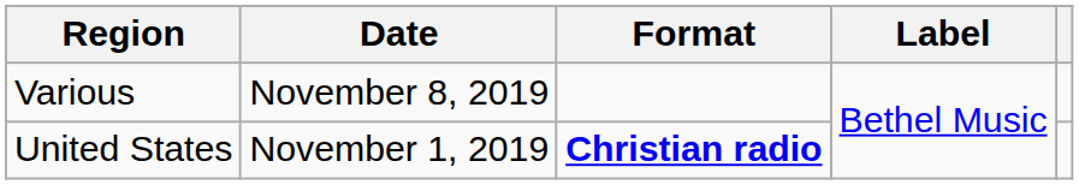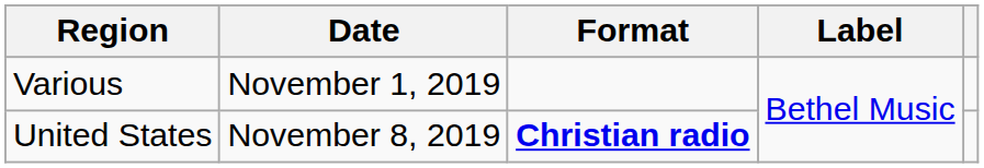 <table class="wikitable plainrowheaders">
 <tr>
 <th scope="col">Region</th>
 <th scope="col">Date</th>
 <th scope="col">Format</th>
 <th scope="col">Label</th>
 <th scope="col"></th>
 </tr>
 <tr>
 <td>Various</td>
-<td>November 8, 2019</td>
+<td>November 1, 2019</td>
 <td></td>
 <td rowspan="2"><a href='#'>Bethel Music</a></td>
 <td></td>
 </tr>
 <tr>
 <td>United States</td>
-<td>November 1, 2019</td>
+<td>November 8, 2019</td>
 <td><strong><a href='#'>Christian radio</a></strong></td>
 <td></td>
 </tr>
 </table>
